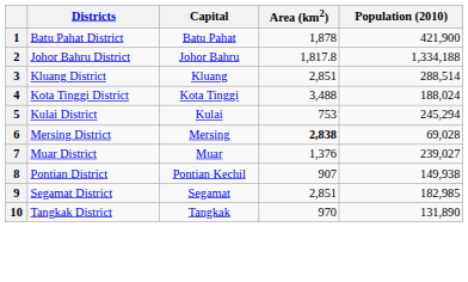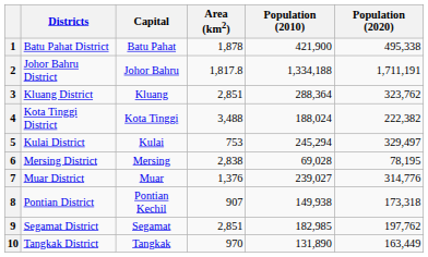 <table class="wikitable" style="text-align: right; width: 600px">
 <tr style="background:#efefef;">
 <th></th>
 <th><a href='#'>Districts</a></th>
 <th>Capital</th>
 <th>Area (km<sup>2</sup>)</th>
 <th>Population (2010)</th>
+<th>Population (2020)</th>
 </tr>
 <tr>
 <th>1</th>
 <td align="left"> <a href='#'>Batu Pahat District</a></td>
 <td align="center"><a href='#'>Batu Pahat</a></td>
 <td>1,878</td>
 <td>421,900</td>
+<td>495,338</td>
 </tr>
 <tr>
 <th>2</th>
 <td align="left"> <a href='#'>Johor Bahru District</a></td>
 <td align="center"><a href='#'>Johor Bahru</a></td>
 <td>1,817.8</td>
 <td>1,334,188</td>
+<td>1,711,191</td>
 </tr>
 <tr>
 <th>3</th>
 <td align="left"> <a href='#'>Kluang District</a></td>
 <td align="center"><a href='#'>Kluang</a></td>
 <td>2,851</td>
-<td>288,514</td>
+<td>288,364</td>
+<td>323,762</td>
 </tr>
 <tr>
 <th>4</th>
 <td align="left"> <a href='#'>Kota Tinggi District</a></td>
 <td align="center"><a href='#'>Kota Tinggi</a></td>
 <td>3,488</td>
 <td>188,024</td>
+<td>222,382</td>
 </tr>
 <tr>
 <th>5</th>
 <td align="left"> <a href='#'>Kulai District</a></td>
 <td align="center"><a href='#'>Kulai</a></td>
 <td>753</td>
 <td>245,294</td>
+<td>329,497</td>
 </tr>
 <tr>
 <th>6</th>
 <td align="left"> <a href='#'>Mersing District</a></td>
 <td align="center"><a href='#'>Mersing</a></td>
-<td><strong>2,838</strong></td>
+<td>2,838</td>
 <td>69,028</td>
+<td>78,195</td>
 </tr>
 <tr>
 <th>7</th>
 <td align="left"> <a href='#'>Muar District</a></td>
 <td align="center"><a href='#'>Muar</a></td>
 <td>1,376</td>
 <td>239,027</td>
+<td>314,776</td>
 </tr>
 <tr>
 <th>8</th>
 <td align="left"> <a href='#'>Pontian District</a></td>
 <td align="center"><a href='#'>Pontian Kechil</a></td>
 <td>907</td>
 <td>149,938</td>
+<td>173,318</td>
 </tr>
 <tr>
 <th>9</th>
 <td align="left"> <a href='#'>Segamat District</a></td>
 <td align="center"><a href='#'>Segamat</a></td>
 <td>2,851</td>
 <td>182,985</td>
+<td>197,762</td>
 </tr>
 <tr>
 <th>10</th>
 <td align="left"> <a href='#'>Tangkak District</a></td>
 <td align="center"><a href='#'>Tangkak</a></td>
 <td>970</td>
 <td>131,890</td>
+<td>163,449</td>
 </tr>
 </table>
